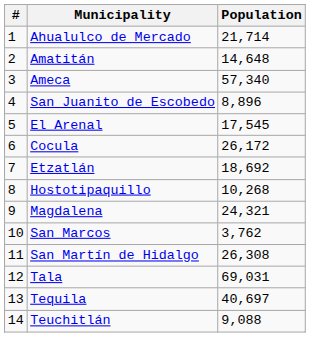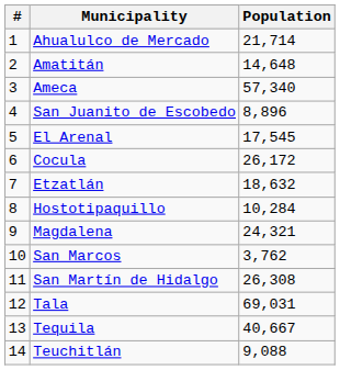 <table class="wikitable sortable">
 <tr>
 <th>#</th>
 <th>Municipality</th>
 <th>Population</th>
 </tr>
 <tr>
 <td>1</td>
 <td><a href='#'>Ahualulco de Mercado</a></td>
 <td>21,714</td>
 </tr>
 <tr>
 <td>2</td>
 <td><a href='#'>Amatitán</a></td>
 <td>14,648</td>
 </tr>
 <tr>
 <td>3</td>
 <td><a href='#'>Ameca</a></td>
 <td>57,340</td>
 </tr>
 <tr>
 <td>4</td>
 <td><a href='#'>San Juanito de Escobedo</a></td>
 <td>8,896</td>
 </tr>
 <tr>
 <td>5</td>
 <td><a href='#'>El Arenal</a></td>
 <td>17,545</td>
 </tr>
 <tr>
 <td>6</td>
 <td><a href='#'>Cocula</a></td>
 <td>26,172</td>
 </tr>
 <tr>
 <td>7</td>
 <td><a href='#'>Etzatlán</a></td>
-<td>18,692</td>
+<td>18,632</td>
 </tr>
 <tr>
 <td>8</td>
 <td><a href='#'>Hostotipaquillo</a></td>
-<td>10,268</td>
+<td>10,284</td>
 </tr>
 <tr>
 <td>9</td>
 <td><a href='#'>Magdalena</a></td>
 <td>24,321</td>
 </tr>
 <tr>
 <td>10</td>
 <td><a href='#'>San Marcos</a></td>
 <td>3,762</td>
 </tr>
 <tr>
 <td>11</td>
 <td><a href='#'>San Martín de Hidalgo</a></td>
 <td>26,308</td>
 </tr>
 <tr>
 <td>12</td>
 <td><a href='#'>Tala</a></td>
 <td>69,031</td>
 </tr>
 <tr>
 <td>13</td>
 <td><a href='#'>Tequila</a></td>
-<td>40,697</td>
+<td>40,667</td>
 </tr>
 <tr>
 <td>14</td>
 <td><a href='#'>Teuchitlán</a></td>
 <td>9,088</td>
 </tr>
 </table>
